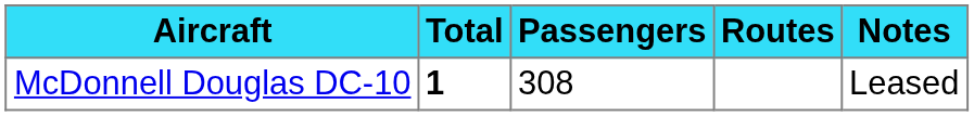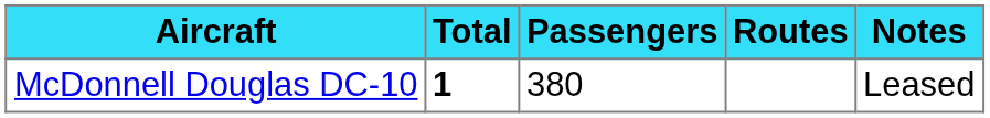 <table class="toccolours" border="1" cellpadding="3" style="border-collapse:collapse; margin:1em auto;">
 <tr bgcolor=32def8>
 <th>Aircraft</th>
 <th>Total</th>
 <th>Passengers</th>
 <th>Routes</th>
 <th>Notes</th>
 </tr>
 <tr>
 <td><a href='#'>McDonnell Douglas DC-10</a></td>
 <td><strong>1</strong></td>
-<td>308</td>
+<td>380</td>
 <td></td>
 <td>Leased</td>
 </tr>
 </table>
